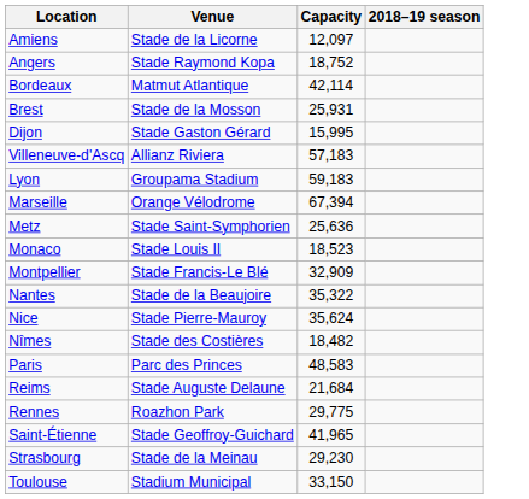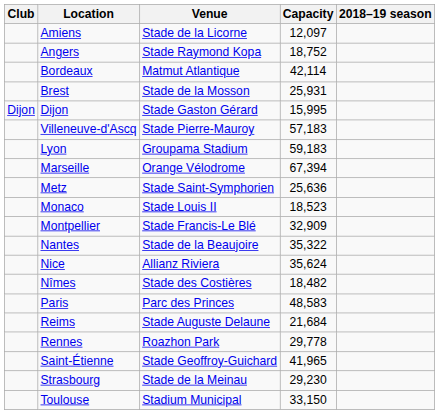 <table class="wikitable sortable">
 <tr>
+<th>Club</th>
 <th>Location</th>
 <th>Venue</th>
 <th>Capacity</th>
 <th>2018–19 season</th>
 </tr>
 <tr>
+<td></td>
 <td><a href='#'>Amiens</a></td>
 <td><a href='#'>Stade de la Licorne</a></td>
 <td align="center">12,097</td>
 <td align="center"></td>
 </tr>
 <tr>
+<td></td>
 <td><a href='#'>Angers</a></td>
 <td><a href='#'>Stade Raymond Kopa</a></td>
 <td align="center">18,752</td>
 <td align="center"></td>
 </tr>
 <tr>
+<td></td>
 <td><a href='#'>Bordeaux</a></td>
 <td><a href='#'>Matmut Atlantique</a></td>
 <td align="center">42,114</td>
 <td align="center"></td>
 </tr>
 <tr>
+<td></td>
 <td><a href='#'>Brest</a></td>
 <td><a href='#'>Stade de la Mosson</a></td>
 <td align="center">25,931</td>
 <td align="center"></td>
 </tr>
 <tr>
 <td><a href='#'>Dijon</a></td>
+<td><a href='#'>Dijon</a></td>
 <td><a href='#'>Stade Gaston Gérard</a></td>
 <td align="center">15,995</td>
 <td align="center"></td>
 </tr>
 <tr>
+<td></td>
 <td><a href='#'>Villeneuve-d'Ascq</a></td>
-<td><a href='#'>Allianz Riviera</a></td>
+<td><a href='#'>Stade Pierre-Mauroy</a></td>
 <td align="center">57,183</td>
 <td align="center"></td>
 </tr>
 <tr>
+<td></td>
 <td><a href='#'>Lyon</a></td>
 <td><a href='#'>Groupama Stadium</a></td>
 <td align="center">59,183</td>
 <td align="center"></td>
 </tr>
 <tr>
+<td></td>
 <td><a href='#'>Marseille</a></td>
 <td><a href='#'>Orange Vélodrome</a></td>
 <td align="center">67,394</td>
 <td align="center"></td>
 </tr>
 <tr>
+<td></td>
 <td><a href='#'>Metz</a></td>
 <td><a href='#'>Stade Saint-Symphorien</a></td>
 <td align="center">25,636</td>
 <td align="center"></td>
 </tr>
 <tr>
+<td></td>
 <td> <a href='#'>Monaco</a></td>
 <td><a href='#'>Stade Louis II</a></td>
 <td align="center">18,523</td>
 <td align="center"></td>
 </tr>
 <tr>
+<td></td>
 <td><a href='#'>Montpellier</a></td>
 <td><a href='#'>Stade Francis-Le Blé</a></td>
 <td align="center">32,909</td>
 <td align="center"></td>
 </tr>
 <tr>
+<td></td>
 <td><a href='#'>Nantes</a></td>
 <td><a href='#'>Stade de la Beaujoire</a></td>
 <td align="center">35,322</td>
 <td align="center"></td>
 </tr>
 <tr>
+<td></td>
 <td><a href='#'>Nice</a></td>
-<td><a href='#'>Stade Pierre-Mauroy</a></td>
+<td><a href='#'>Allianz Riviera</a></td>
 <td align="center">35,624</td>
 <td align="center"></td>
 </tr>
 <tr>
+<td></td>
 <td><a href='#'>Nîmes</a></td>
 <td><a href='#'>Stade des Costières</a></td>
 <td align="center">18,482</td>
 <td align="center"></td>
 </tr>
 <tr>
+<td></td>
 <td><a href='#'>Paris</a></td>
 <td><a href='#'>Parc des Princes</a></td>
 <td align="center">48,583</td>
 <td align="center"></td>
 </tr>
 <tr>
+<td></td>
 <td><a href='#'>Reims</a></td>
 <td><a href='#'>Stade Auguste Delaune</a></td>
 <td align="center">21,684</td>
 <td align="center"></td>
 </tr>
 <tr>
+<td></td>
 <td><a href='#'>Rennes</a></td>
 <td><a href='#'>Roazhon Park</a></td>
-<td align="center">29,775</td>
+<td align="center">29,778</td>
 <td align="center"></td>
 </tr>
 <tr>
+<td></td>
 <td><a href='#'>Saint-Étienne</a></td>
 <td><a href='#'>Stade Geoffroy-Guichard</a></td>
 <td align="center">41,965</td>
 <td align="center"></td>
 </tr>
 <tr>
+<td></td>
 <td><a href='#'>Strasbourg</a></td>
 <td><a href='#'>Stade de la Meinau</a></td>
 <td align="center">29,230</td>
 <td align="center"></td>
 </tr>
 <tr>
+<td></td>
 <td><a href='#'>Toulouse</a></td>
 <td><a href='#'>Stadium Municipal</a></td>
 <td align="center">33,150</td>
 <td align="center"></td>
 </tr>
 </table>
